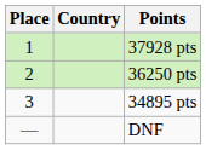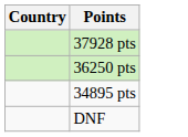 <table class=wikitable>
 <tr>
-<th>Place</th>
 <th>Country</th>
 <th>Points</th>
 </tr>
 <tr bgcolor=#D0F0C0>
-<td align=center>1</td>
 <td></td>
 <td>37928 pts</td>
 </tr>
 <tr bgcolor=#D0F0C0>
-<td align=center>2</td>
 <td></td>
 <td>36250 pts</td>
 </tr>
 <tr>
-<td align=center>3</td>
 <td></td>
 <td>34895 pts</td>
 </tr>
 <tr>
-<td align=center>—</td>
 <td></td>
 <td>DNF</td>
 </tr>
 </table>
